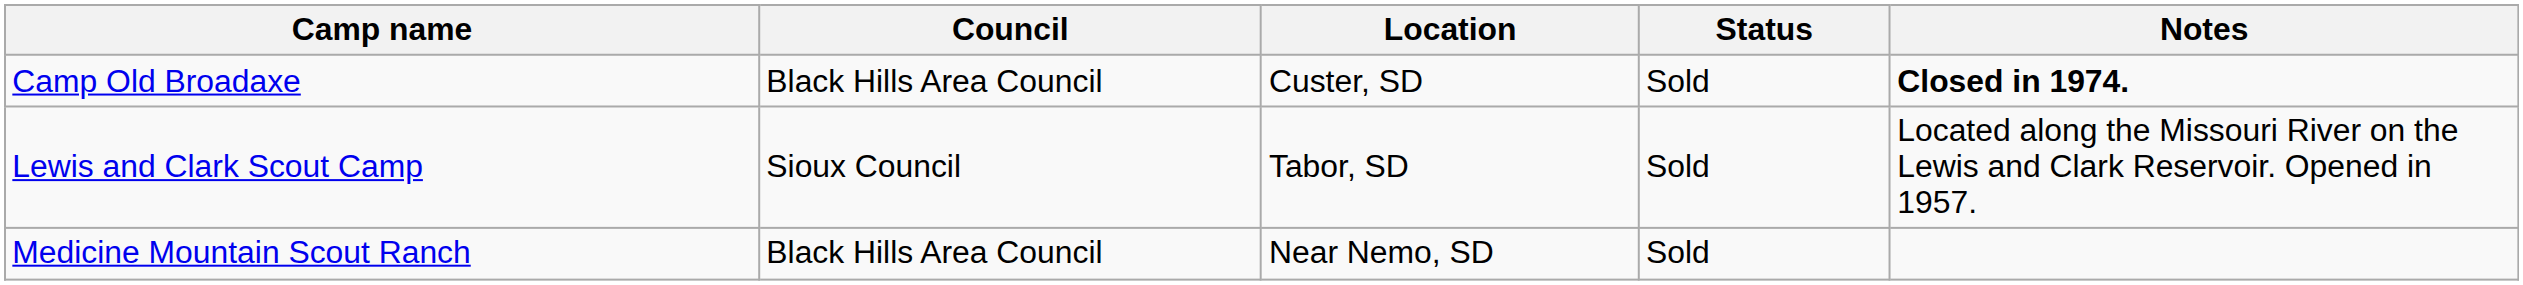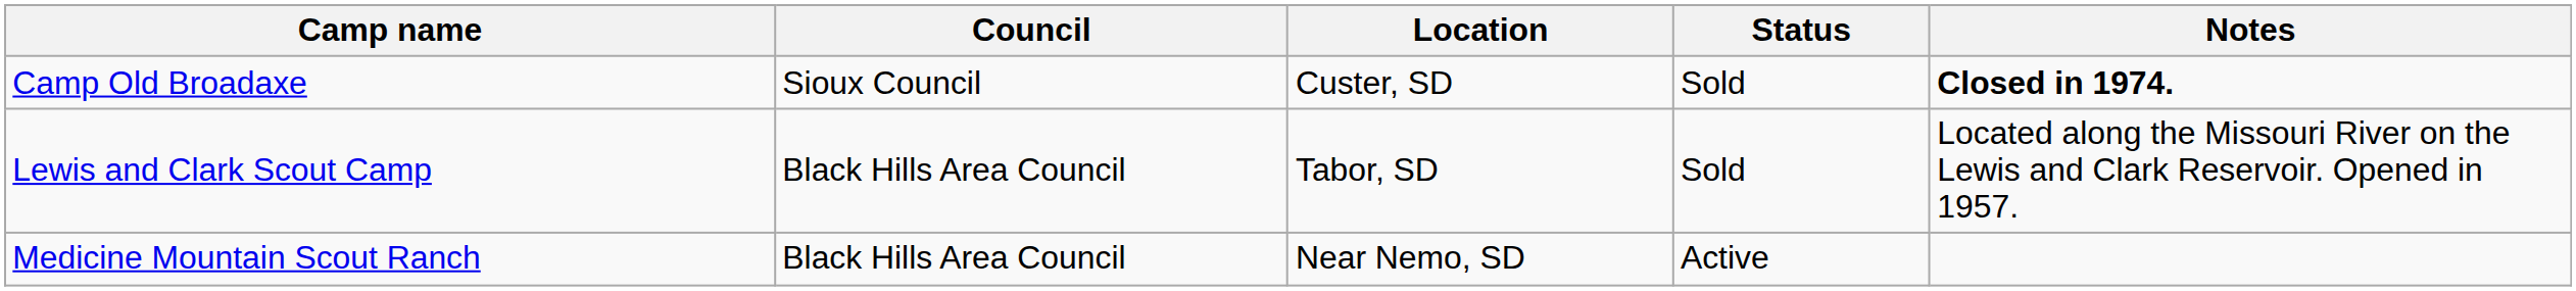 <table class="wikitable sortable" border="1" width="100%">
 <tr>
 <th scope="col" width="30%">Camp name</th>
 <th scope="col" width="20%">Council</th>
 <th scope="col" width="15%">Location</th>
 <th scope="col" width="10%">Status</th>
 <th scope="col" width="25%"  class="unsortable">Notes</th>
 </tr>
 <tr>
 <td><a href='#'>Camp Old Broadaxe</a></td>
-<td>Black Hills Area Council</td>
+<td>Sioux Council</td>
 <td>Custer, SD</td>
 <td>Sold</td>
 <td><strong>Closed in 1974.</strong></td>
 </tr>
 <tr>
 <td><a href='#'>Lewis and Clark Scout Camp</a></td>
-<td>Sioux Council</td>
+<td>Black Hills Area Council</td>
 <td>Tabor, SD</td>
 <td>Sold</td>
 <td>Located along the Missouri River on the Lewis and Clark Reservoir. Opened in 1957.</td>
 </tr>
 <tr>
 <td><a href='#'>Medicine Mountain Scout Ranch</a></td>
 <td>Black Hills Area Council</td>
 <td>Near Nemo, SD</td>
-<td>Sold</td>
+<td>Active</td>
 <td></td>
 </tr>
 </table>
